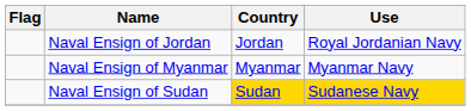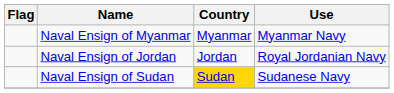 <table class="wikitable">
 <tr>
 <th>Flag</th>
 <th>Name</th>
 <th>Country</th>
 <th>Use</th>
 </tr>
 <tr>
 <td></td>
+<td><a href='#'>Naval Ensign of Myanmar</a></td>
+<td><a href='#'>Myanmar</a></td>
+<td><a href='#'>Myanmar Navy</a></td>
+</tr>
+<tr>
+<td></td>
 <td><a href='#'>Naval Ensign of Jordan</a></td>
 <td><a href='#'>Jordan</a></td>
 <td><a href='#'>Royal Jordanian Navy</a></td>
 </tr>
 <tr>
 <td></td>
-<td><a href='#'>Naval Ensign of Myanmar</a></td>
-<td><a href='#'>Myanmar</a></td>
-<td><a href='#'>Myanmar Navy</a></td>
-</tr>
-<tr>
-<td></td>
 <td><a href='#'>Naval Ensign of Sudan</a></td>
 <td style="background: gold;"><a href='#'>Sudan</a></td>
-<td style="background: gold;"><a href='#'>Sudanese Navy</a></td>
+<td><a href='#'>Sudanese Navy</a></td>
 </tr>
 <tr>
 </tr>
 </table>
